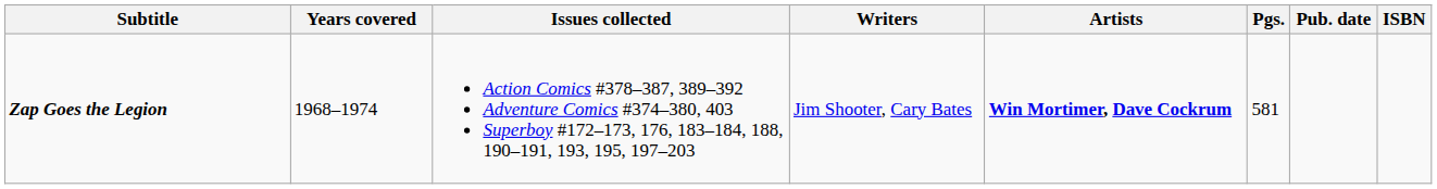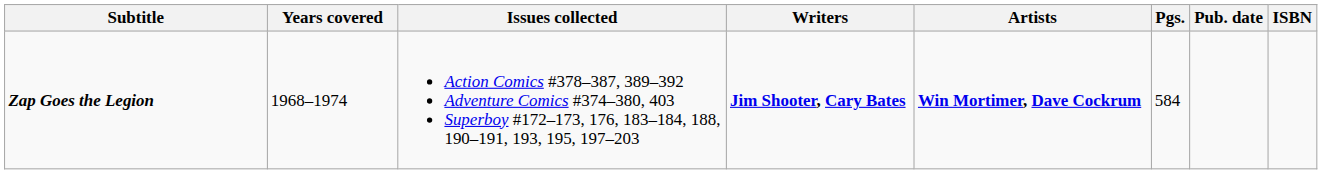 <table class="wikitable sortable" width=98%>
 <tr>
 <th class="unsortable" width="20%">Subtitle</th>
 <th width="10%">Years covered</th>
 <th width="25%">Issues collected</th>
 <th class="unsortable">Writers</th>
 <th class="unsortable">Artists</th>
 <th>Pgs.</th>
 <th>Pub. date</th>
 <th class="unsortable">ISBN</th>
 </tr>
 <tr>
 <td><strong><em>Zap Goes the Legion</em></strong></td>
 <td>1968–1974</td>
 <td><br><ul><li><em><a href='#'>Action Comics</a></em> #378–387, 389–392</li><li><em><a href='#'>Adventure Comics</a></em> #374–380, 403</li><li><em><a href='#'>Superboy</a></em> #172–173, 176, 183–184, 188, 190–191, 193, 195, 197–203</li></ul></td>
-<td><a href='#'>Jim Shooter</a>, <a href='#'>Cary Bates</a></td>
+<td><strong><a href='#'>Jim Shooter</a>, <a href='#'>Cary Bates</a></strong></td>
 <td><strong><a href='#'>Win Mortimer</a>, <a href='#'>Dave Cockrum</a></strong></td>
-<td>581</td>
+<td>584</td>
 <td></td>
 <td></td>
 </tr>
 </table>
